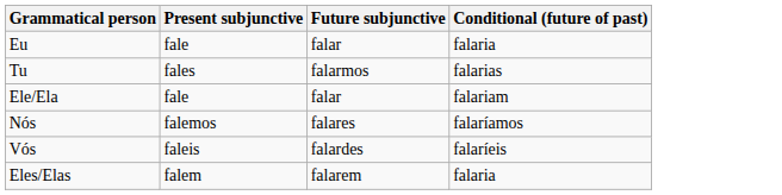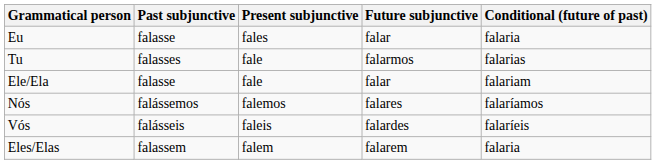 <table class="wikitable">
 <tr>
 <th>Grammatical person</th>
+<th>Past subjunctive</th>
 <th>Present subjunctive</th>
 <th>Future subjunctive</th>
 <th>Conditional (future of past)</th>
 </tr>
 <tr>
 <td>Eu</td>
-<td>fale</td>
+<td>falasse</td>
+<td>fales</td>
 <td>falar</td>
 <td>falaria</td>
 </tr>
 <tr>
 <td>Tu</td>
-<td>fales</td>
+<td>falasses</td>
+<td>fale</td>
 <td>falarmos</td>
 <td>falarias</td>
 </tr>
 <tr>
 <td>Ele/Ela</td>
+<td>falasse</td>
 <td>fale</td>
 <td>falar</td>
 <td>falariam</td>
 </tr>
 <tr>
 <td>Nós</td>
+<td>falássemos</td>
 <td>falemos</td>
 <td>falares</td>
 <td>falaríamos</td>
 </tr>
 <tr>
 <td>Vós</td>
+<td>falásseis</td>
 <td>faleis</td>
 <td>falardes</td>
 <td>falaríeis</td>
 </tr>
 <tr>
 <td>Eles/Elas</td>
+<td>falassem</td>
 <td>falem</td>
 <td>falarem</td>
 <td>falaria</td>
 </tr>
 </table>
